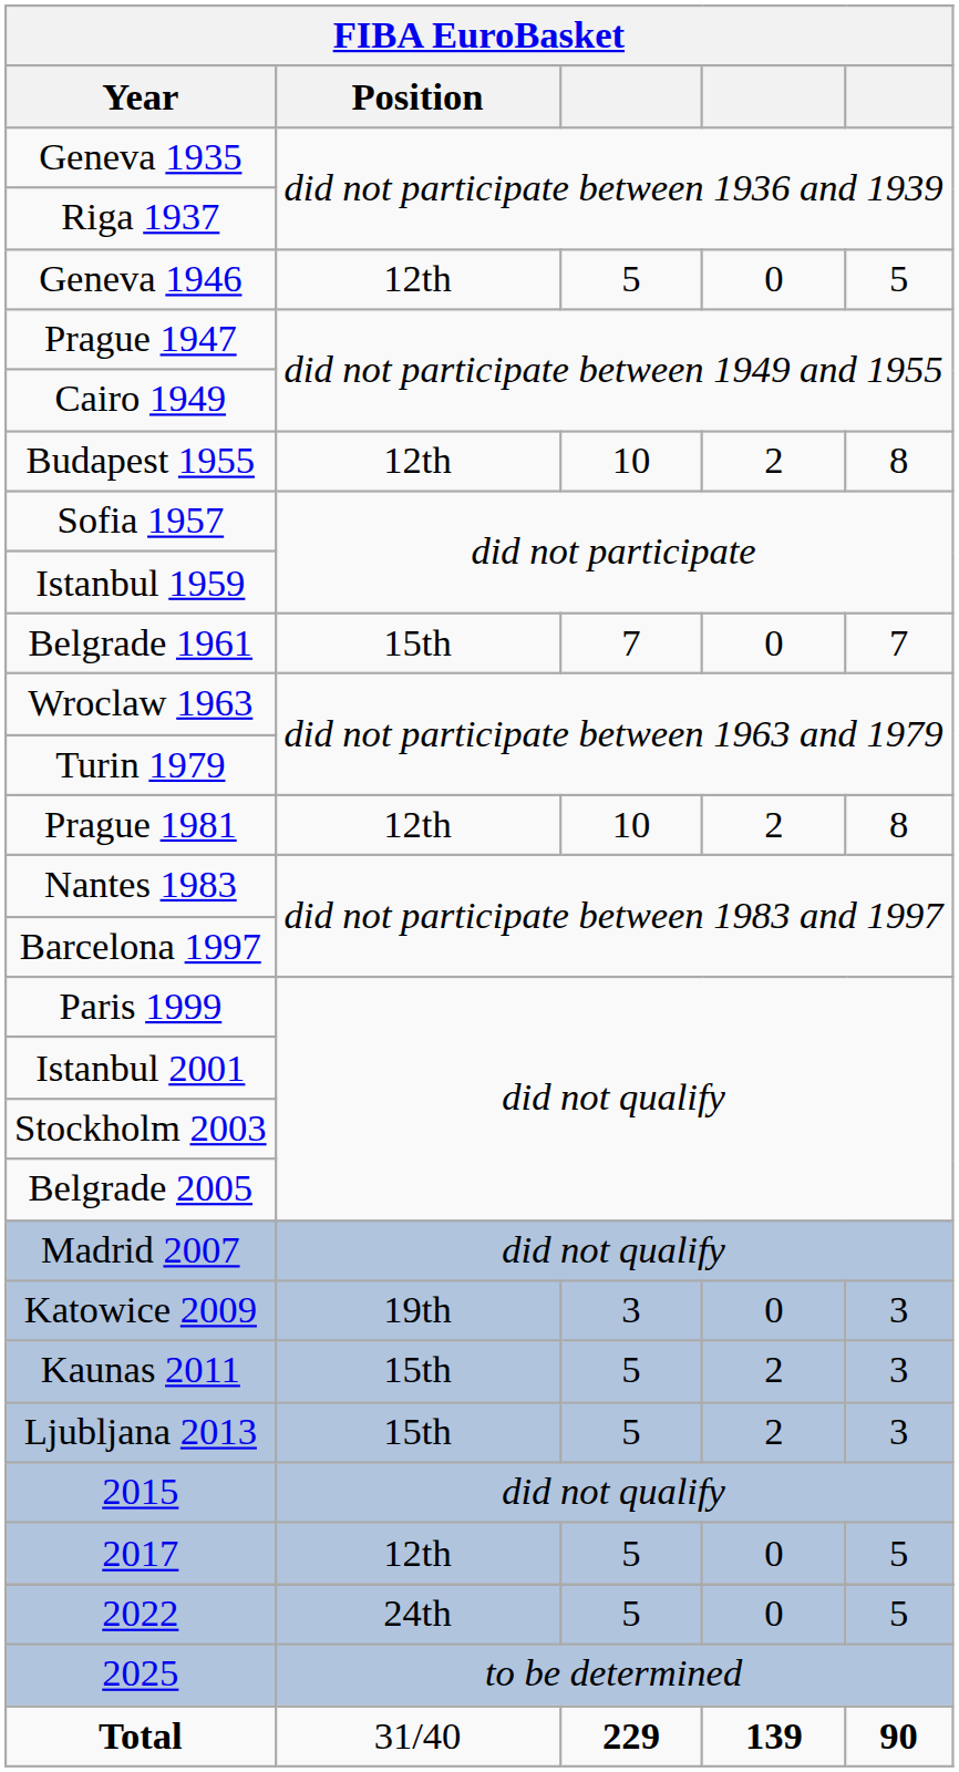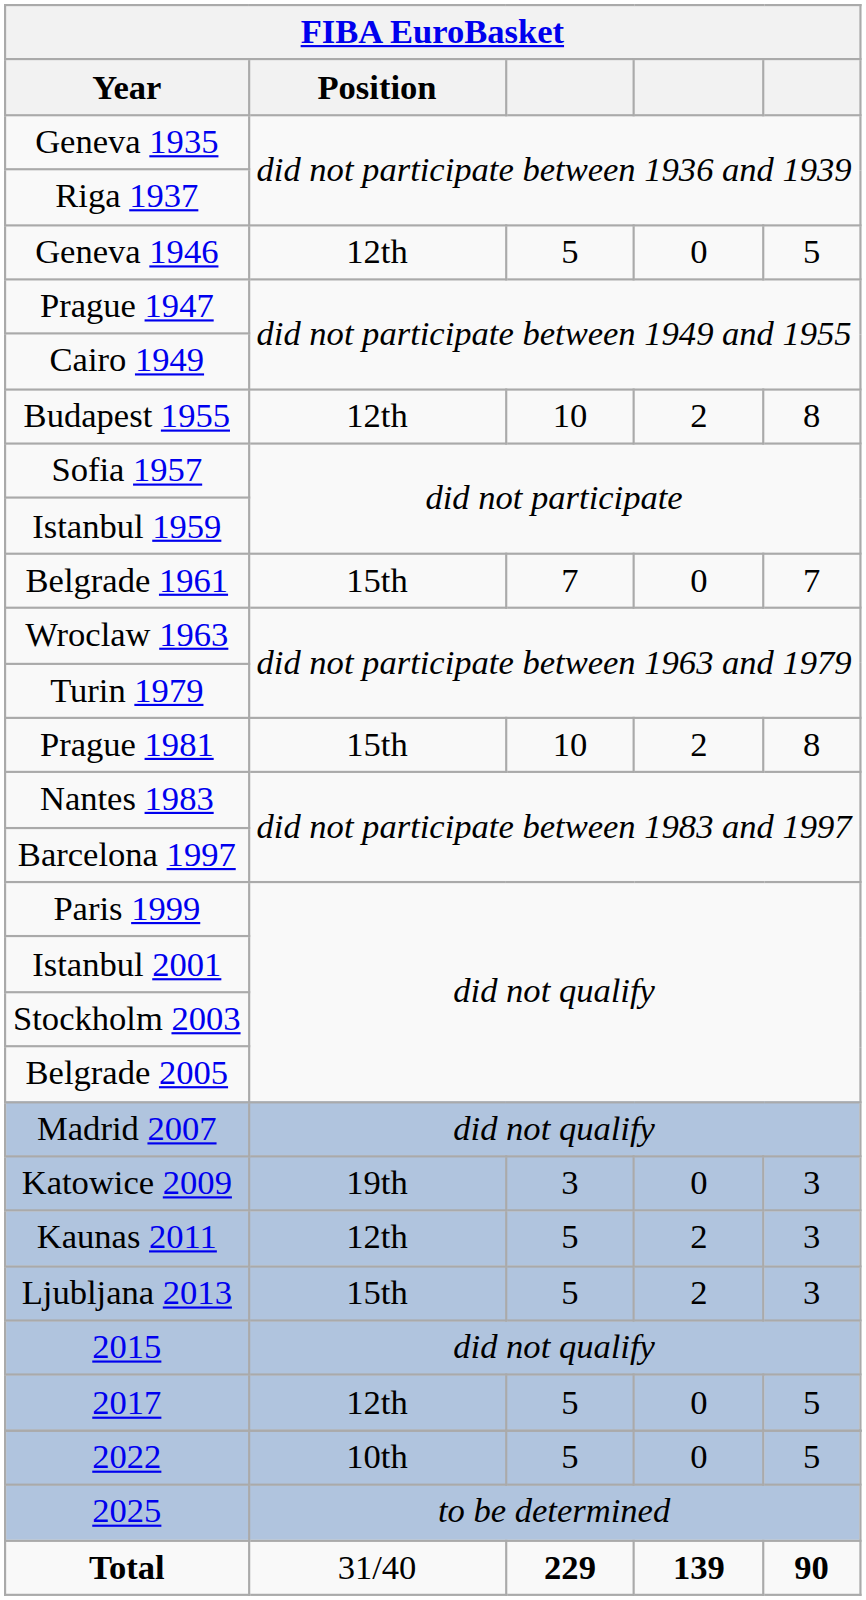 <table class="wikitable" style="text-align: center;">
 <tr>
 <th colspan=5><a href='#'>FIBA EuroBasket</a></th>
 </tr>
 <tr>
 <th>Year</th>
 <th>Position</th>
 <th></th>
 <th></th>
 <th></th>
 </tr>
 <tr>
 <td>Geneva <a href='#'>1935</a></td>
 <td colspan="4" rowspan=2><em>did not participate between 1936 and 1939</em></td>
 </tr>
 <tr>
 <td>Riga <a href='#'>1937</a></td>
 </tr>
 <tr>
 <td>Geneva <a href='#'>1946</a></td>
 <td>12th</td>
 <td>5</td>
 <td>0</td>
 <td>5</td>
 </tr>
 <tr>
 <td>Prague <a href='#'>1947</a></td>
 <td colspan="4" rowspan=2><em>did not participate between 1949 and 1955</em></td>
 </tr>
 <tr>
 <td>Cairo <a href='#'>1949</a></td>
 </tr>
 <tr>
 <td>Budapest <a href='#'>1955</a></td>
 <td>12th</td>
 <td>10</td>
 <td>2</td>
 <td>8</td>
 </tr>
 <tr>
 <td>Sofia <a href='#'>1957</a></td>
 <td colspan="4" rowspan=2><em>did not participate</em></td>
 </tr>
 <tr>
 <td>Istanbul <a href='#'>1959</a></td>
 </tr>
 <tr>
 <td>Belgrade <a href='#'>1961</a></td>
 <td>15th</td>
 <td>7</td>
 <td>0</td>
 <td>7</td>
 </tr>
 <tr>
 <td>Wroclaw <a href='#'>1963</a></td>
 <td colspan="4" rowspan=2><em>did not participate between 1963 and 1979</em></td>
 </tr>
 <tr>
 <td>Turin <a href='#'>1979</a></td>
 </tr>
 <tr>
 <td>Prague <a href='#'>1981</a></td>
-<td>12th</td>
+<td>15th</td>
 <td>10</td>
 <td>2</td>
 <td>8</td>
 </tr>
 <tr>
 <td>Nantes <a href='#'>1983</a></td>
 <td colspan="4" rowspan=2><em>did not participate between 1983 and 1997</em></td>
 </tr>
 <tr>
 <td>Barcelona <a href='#'>1997</a></td>
 </tr>
 <tr>
 <td>Paris <a href='#'>1999</a></td>
 <td colspan="4" rowspan=4><em>did not qualify</em></td>
 </tr>
 <tr>
 <td>Istanbul <a href='#'>2001</a></td>
 </tr>
 <tr>
 <td>Stockholm <a href='#'>2003</a></td>
 </tr>
 <tr>
 <td>Belgrade <a href='#'>2005</a></td>
 </tr>
 <tr bgcolor=B0C4DE>
 <td>Madrid <a href='#'>2007</a></td>
 <td colspan="4" rowspan=1><em>did not qualify</em></td>
 </tr>
 <tr bgcolor=B0C4DE>
 <td>Katowice <a href='#'>2009</a></td>
 <td>19th</td>
 <td>3</td>
 <td>0</td>
 <td>3</td>
 </tr>
 <tr bgcolor=B0C4DE>
 <td>Kaunas <a href='#'>2011</a></td>
-<td>15th</td>
+<td>12th</td>
 <td>5</td>
 <td>2</td>
 <td>3</td>
 </tr>
 <tr bgcolor=B0C4DE>
 <td>Ljubljana <a href='#'>2013</a></td>
 <td>15th</td>
 <td>5</td>
 <td>2</td>
 <td>3</td>
 </tr>
 <tr bgcolor=B0C4DE>
 <td> <a href='#'>2015</a></td>
 <td colspan=4><em>did not qualify</em></td>
 </tr>
 <tr bgcolor=B0C4DE>
 <td> <a href='#'>2017</a></td>
 <td>12th</td>
 <td>5</td>
 <td>0</td>
 <td>5</td>
 </tr>
 <tr>
 </tr>
 <tr bgcolor=B0C4DE>
 <td> <a href='#'>2022</a></td>
-<td>24th</td>
+<td>10th</td>
 <td>5</td>
 <td>0</td>
 <td>5</td>
 </tr>
 <tr bgcolor=B0C4DE>
 <td> <a href='#'>2025</a></td>
 <td colspan=4><em>to be determined</em></td>
 </tr>
 <tr>
 <td><strong>Total</strong></td>
 <td>31/40</td>
 <td><strong>229</strong></td>
 <td><strong>139</strong></td>
 <td><strong>90</strong></td>
 </tr>
 </table>
